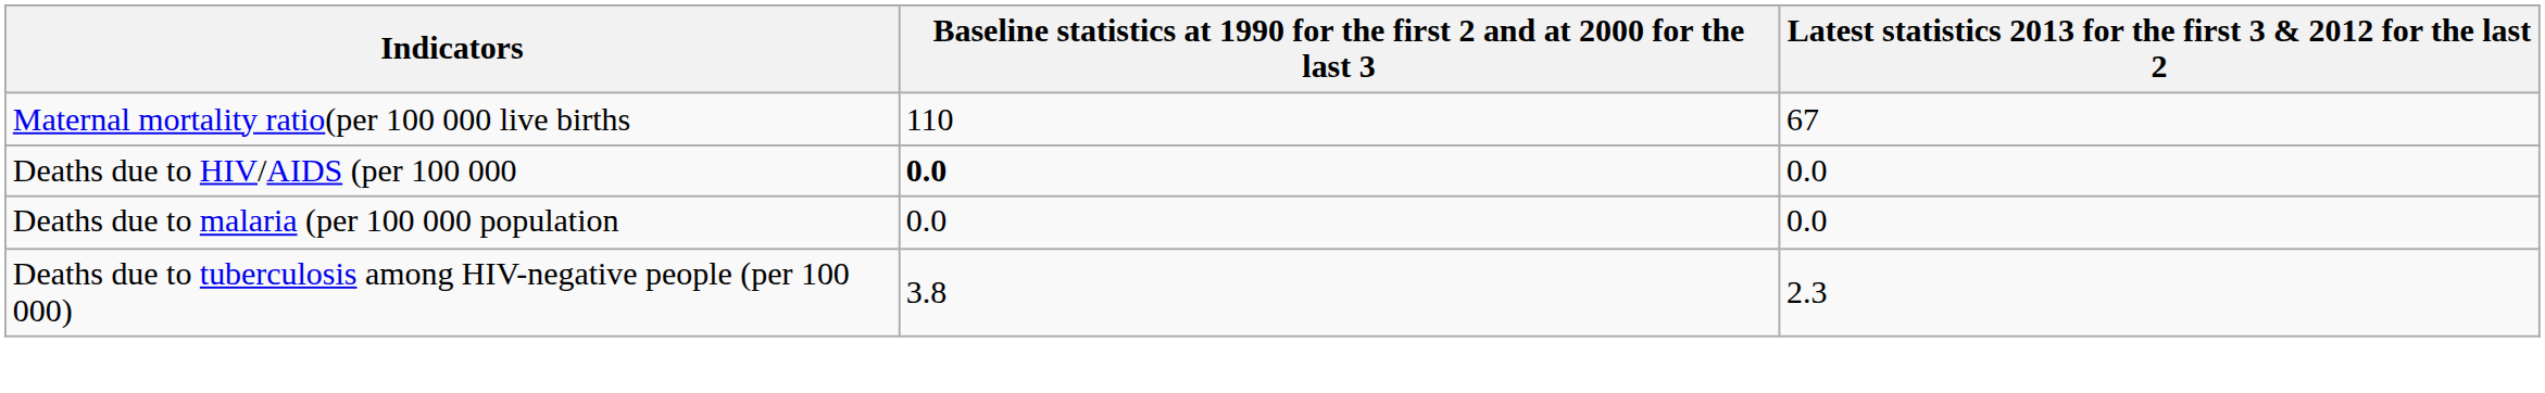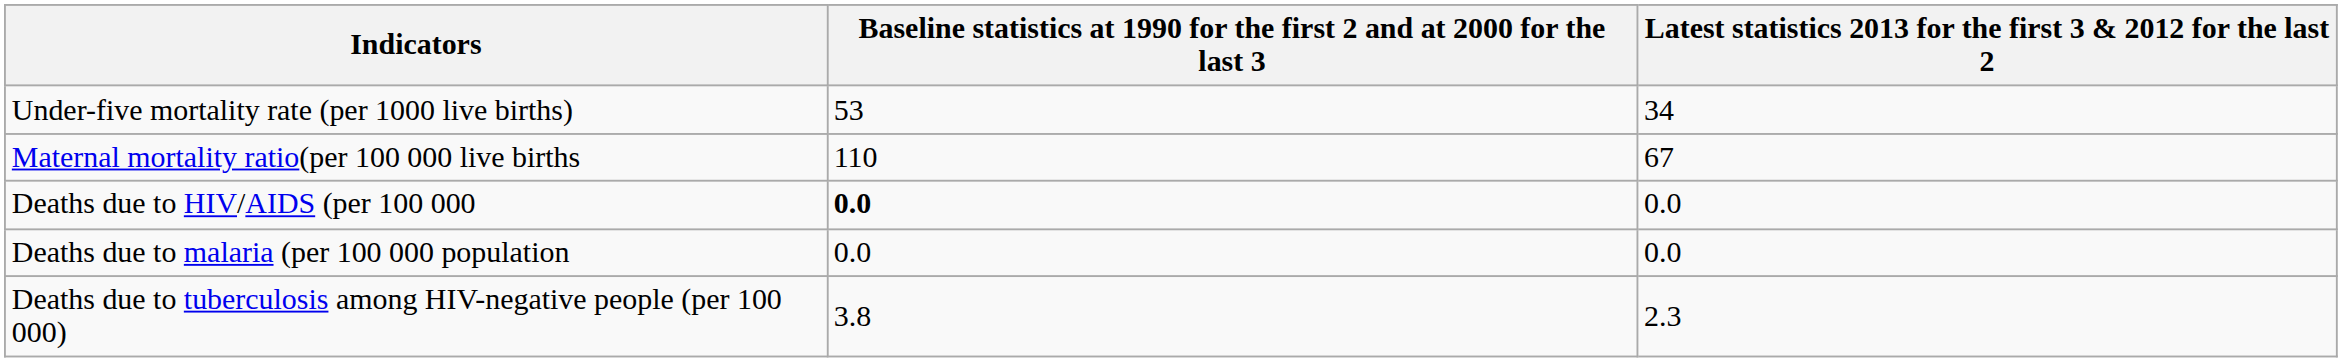 <table class="wikitable">
 <tr>
 <th>Indicators</th>
 <th>Baseline statistics at 1990 for the first 2 and at 2000 for the last 3</th>
 <th>Latest statistics 2013 for the first 3 & 2012 for the last 2</th>
+</tr>
+<tr>
+<td>Under-five mortality rate (per 1000 live births)</td>
+<td>53</td>
+<td>34</td>
 </tr>
 <tr>
 <td><a href='#'>Maternal mortality ratio</a>(per 100 000 live births</td>
 <td>110</td>
 <td>67</td>
 </tr>
 <tr>
 <td>Deaths due to <a href='#'>HIV</a>/<a href='#'>AIDS</a> (per 100 000</td>
 <td><strong>0.0</strong></td>
 <td>0.0</td>
 </tr>
 <tr>
 <td>Deaths due to <a href='#'>malaria</a> (per 100 000 population</td>
 <td>0.0</td>
 <td>0.0</td>
 </tr>
 <tr>
 <td>Deaths due to <a href='#'>tuberculosis</a> among HIV-negative people (per 100 000)</td>
 <td>3.8</td>
 <td>2.3</td>
 </tr>
 </table>
